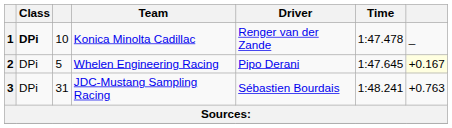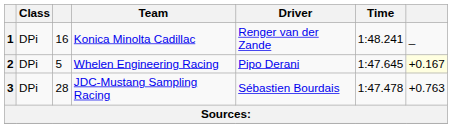 <table class="wikitable">
 <tr>
 <th scope="col"></th>
 <th scope="col">Class</th>
 <th scope="col"></th>
 <th scope="col">Team</th>
 <th scope="col">Driver</th>
 <th scope="col">Time</th>
 <th scope="col"></th>
 </tr>
 <tr>
 <th scope="row">1</th>
-<td><strong>DPi</strong></td>
-<td>10</td>
+<td>DPi</td>
+<td>16</td>
 <td><a href='#'>Konica Minolta Cadillac</a></td>
 <td><a href='#'>Renger van der Zande</a></td>
-<td>1:47.478</td>
+<td>1:48.241</td>
 <td>_</td>
 </tr>
 <tr>
 <th scope="row">2</th>
 <td>DPi</td>
 <td>5</td>
 <td><a href='#'>Whelen Engineering Racing</a></td>
 <td><a href='#'>Pipo Derani</a></td>
 <td>1:47.645</td>
 <td style="background: lightyellow;">+0.167</td>
 </tr>
 <tr>
 <th scope="row">3</th>
 <td>DPi</td>
-<td>31</td>
+<td>28</td>
 <td><a href='#'>JDC-Mustang Sampling Racing</a></td>
 <td><a href='#'>Sébastien Bourdais</a></td>
-<td>1:48.241</td>
+<td>1:47.478</td>
 <td>+0.763</td>
 </tr>
 <tr>
 <th colspan="7">Sources:</th>
 </tr>
 <tr>
 </tr>
 </table>
